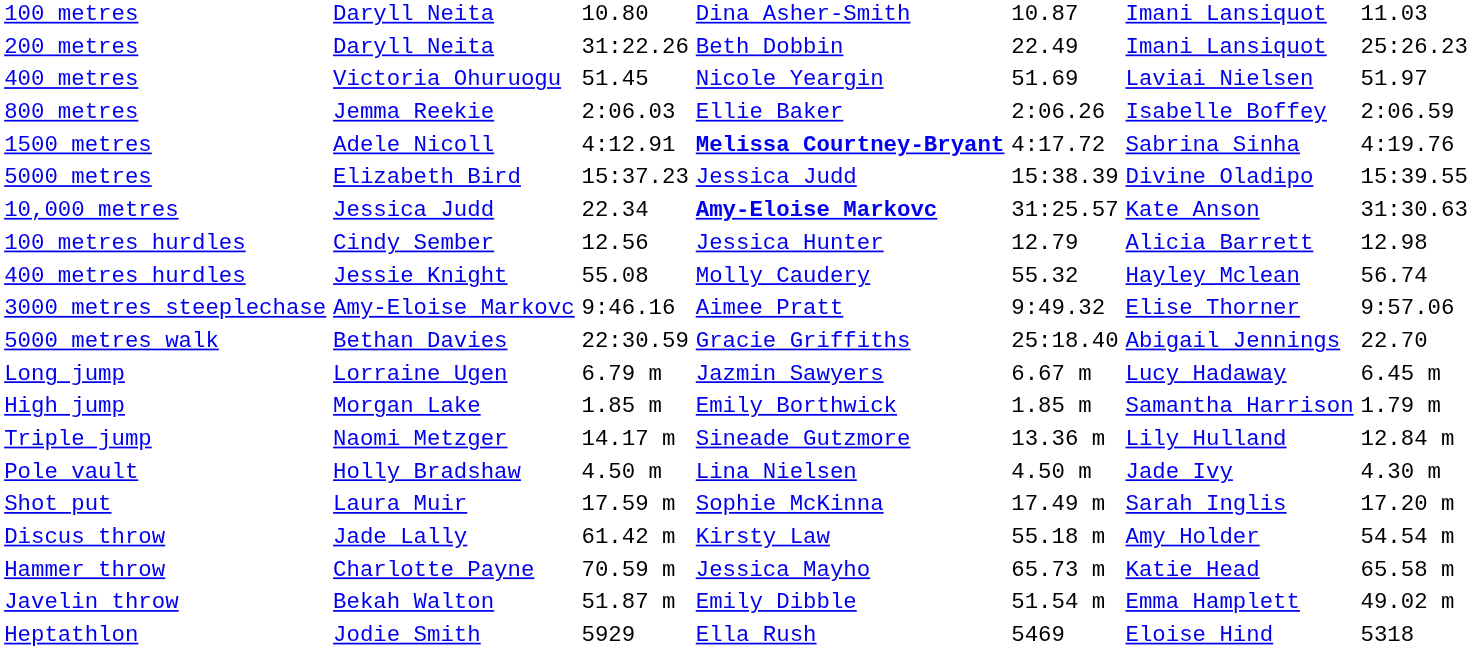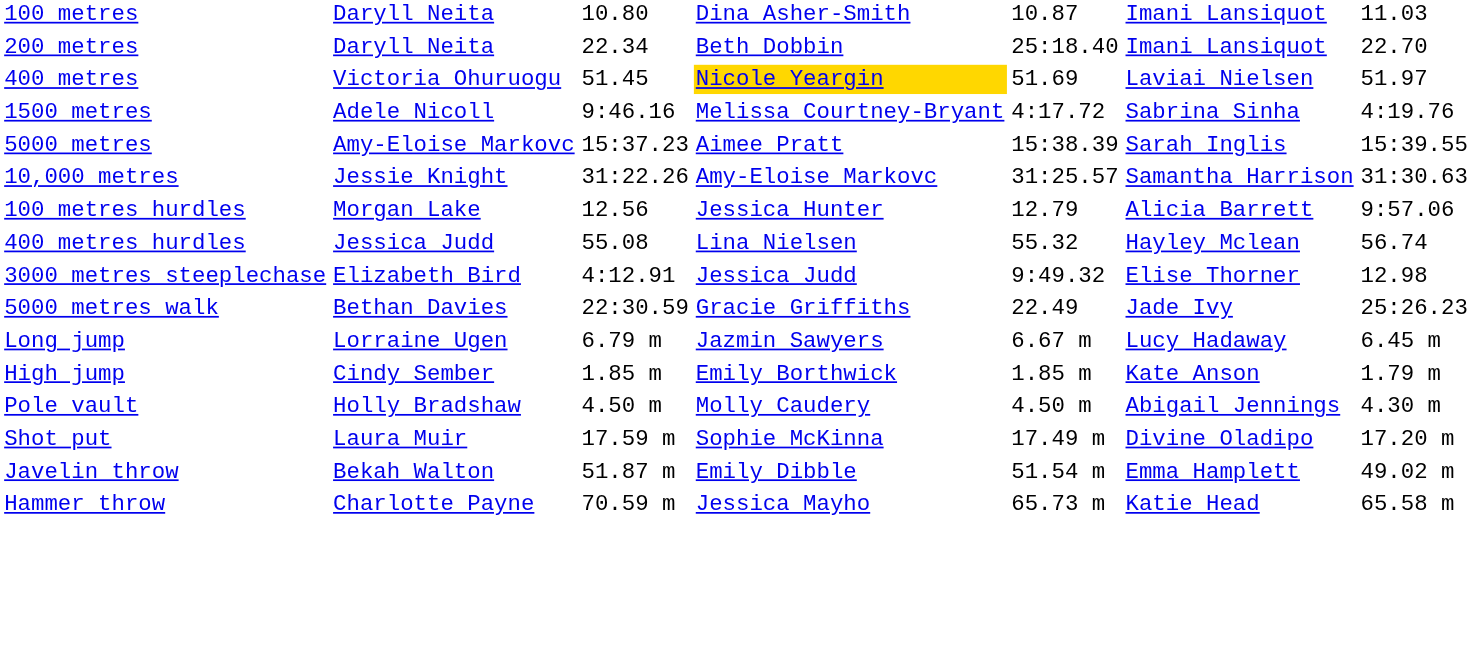 <table>
 <tr>
 <td><a href='#'>100 metres</a></td>
 <td><a href='#'>Daryll Neita</a></td>
 <td>10.80</td>
 <td><a href='#'>Dina Asher-Smith</a></td>
 <td>10.87</td>
 <td><a href='#'>Imani Lansiquot</a></td>
 <td>11.03</td>
 </tr>
 <tr>
 <td><a href='#'>200 metres</a></td>
 <td><a href='#'>Daryll Neita</a></td>
-<td>31:22.26</td>
+<td>22.34</td>
 <td><a href='#'>Beth Dobbin</a></td>
-<td>22.49</td>
+<td>25:18.40 </td>
 <td><a href='#'>Imani Lansiquot</a></td>
-<td>25:26.23</td>
+<td>22.70</td>
 </tr>
 <tr>
 <td><a href='#'>400 metres</a></td>
 <td><a href='#'>Victoria Ohuruogu</a></td>
 <td>51.45</td>
-<td><a href='#'>Nicole Yeargin</a></td>
+<td style="background: gold;"><a href='#'>Nicole Yeargin</a></td>
 <td>51.69</td>
 <td><a href='#'>Laviai Nielsen</a></td>
 <td>51.97</td>
 </tr>
 <tr>
-<td><a href='#'>800 metres</a></td>
-<td><a href='#'>Jemma Reekie</a></td>
-<td>2:06.03</td>
-<td><a href='#'>Ellie Baker</a></td>
-<td>2:06.26</td>
-<td><a href='#'>Isabelle Boffey</a></td>
-<td>2:06.59</td>
-</tr>
-<tr>
 <td><a href='#'>1500 metres</a></td>
 <td><a href='#'>Adele Nicoll</a></td>
-<td>4:12.91</td>
-<td><strong><a href='#'>Melissa Courtney-Bryant</a></strong></td>
+<td>9:46.16</td>
+<td><a href='#'>Melissa Courtney-Bryant</a></td>
 <td>4:17.72</td>
 <td><a href='#'>Sabrina Sinha</a></td>
 <td>4:19.76</td>
 </tr>
 <tr>
 <td><a href='#'>5000 metres</a></td>
-<td><a href='#'>Elizabeth Bird</a></td>
+<td><a href='#'>Amy-Eloise Markovc</a></td>
 <td>15:37.23 </td>
-<td><a href='#'>Jessica Judd</a></td>
+<td><a href='#'>Aimee Pratt</a></td>
 <td>15:38.39</td>
-<td><a href='#'>Divine Oladipo</a></td>
+<td><a href='#'>Sarah Inglis</a></td>
 <td>15:39.55</td>
 </tr>
 <tr>
 <td><a href='#'>10,000 metres</a></td>
-<td><a href='#'>Jessica Judd</a></td>
-<td>22.34</td>
-<td><strong><a href='#'>Amy-Eloise Markovc</a></strong></td>
+<td><a href='#'>Jessie Knight</a></td>
+<td>31:22.26</td>
+<td><a href='#'>Amy-Eloise Markovc</a></td>
 <td>31:25.57 </td>
-<td><a href='#'>Kate Anson</a></td>
+<td><a href='#'>Samantha Harrison</a></td>
 <td>31:30.63</td>
 </tr>
 <tr>
 <td><a href='#'>100 metres hurdles</a></td>
-<td><a href='#'>Cindy Sember</a></td>
+<td><a href='#'>Morgan Lake</a></td>
 <td>12.56</td>
 <td><a href='#'>Jessica Hunter</a></td>
 <td>12.79</td>
 <td><a href='#'>Alicia Barrett</a></td>
-<td>12.98</td>
+<td>9:57.06</td>
 </tr>
 <tr>
 <td><a href='#'>400 metres hurdles</a></td>
-<td><a href='#'>Jessie Knight</a></td>
+<td><a href='#'>Jessica Judd</a></td>
 <td>55.08</td>
-<td><a href='#'>Molly Caudery</a></td>
+<td><a href='#'>Lina Nielsen</a></td>
 <td>55.32</td>
 <td><a href='#'>Hayley Mclean</a></td>
 <td>56.74</td>
 </tr>
 <tr>
 <td><a href='#'>3000 metres steeplechase</a></td>
-<td><a href='#'>Amy-Eloise Markovc</a></td>
-<td>9:46.16</td>
-<td><a href='#'>Aimee Pratt</a></td>
+<td><a href='#'>Elizabeth Bird</a></td>
+<td>4:12.91</td>
+<td><a href='#'>Jessica Judd</a></td>
 <td>9:49.32</td>
 <td><a href='#'>Elise Thorner</a></td>
-<td>9:57.06</td>
+<td>12.98</td>
 </tr>
 <tr>
 <td><a href='#'>5000 metres walk</a></td>
 <td><a href='#'>Bethan Davies</a></td>
 <td>22:30.59</td>
 <td><a href='#'>Gracie Griffiths</a></td>
-<td>25:18.40 </td>
-<td><a href='#'>Abigail Jennings</a></td>
-<td>22.70</td>
+<td>22.49</td>
+<td><a href='#'>Jade Ivy</a></td>
+<td>25:26.23</td>
 </tr>
 <tr>
 <td><a href='#'>Long jump</a></td>
 <td><a href='#'>Lorraine Ugen</a></td>
 <td>6.79 m</td>
 <td><a href='#'>Jazmin Sawyers</a></td>
 <td>6.67 m</td>
 <td><a href='#'>Lucy Hadaway</a></td>
 <td>6.45 m</td>
 </tr>
 <tr>
 <td><a href='#'>High jump</a></td>
-<td><a href='#'>Morgan Lake</a></td>
+<td><a href='#'>Cindy Sember</a></td>
 <td>1.85 m </td>
 <td><a href='#'>Emily Borthwick</a></td>
 <td>1.85 m</td>
-<td><a href='#'>Samantha Harrison</a></td>
+<td><a href='#'>Kate Anson</a></td>
 <td>1.79 m </td>
-</tr>
-<tr>
-<td><a href='#'>Triple jump</a></td>
-<td><a href='#'>Naomi Metzger</a></td>
-<td>14.17 m</td>
-<td><a href='#'>Sineade Gutzmore</a></td>
-<td>13.36 m </td>
-<td><a href='#'>Lily Hulland</a></td>
-<td>12.84 m</td>
 </tr>
 <tr>
 <td><a href='#'>Pole vault</a></td>
 <td><a href='#'>Holly Bradshaw</a></td>
 <td>4.50 m</td>
-<td><a href='#'>Lina Nielsen</a></td>
+<td><a href='#'>Molly Caudery</a></td>
 <td>4.50 m</td>
-<td><a href='#'>Jade Ivy</a></td>
+<td><a href='#'>Abigail Jennings</a></td>
 <td>4.30 m</td>
 </tr>
 <tr>
 <td><a href='#'>Shot put</a></td>
 <td><a href='#'>Laura Muir</a></td>
 <td>17.59 m </td>
 <td><a href='#'>Sophie McKinna</a></td>
 <td>17.49 m </td>
-<td><a href='#'>Sarah Inglis</a></td>
+<td><a href='#'>Divine Oladipo</a></td>
 <td>17.20 m</td>
-</tr>
-<tr>
-<td><a href='#'>Discus throw</a></td>
-<td><a href='#'>Jade Lally</a></td>
-<td>61.42 m</td>
-<td><a href='#'>Kirsty Law</a></td>
-<td>55.18 m</td>
-<td><a href='#'>Amy Holder</a></td>
-<td>54.54 m</td>
-</tr>
-<tr>
-<td><a href='#'>Hammer throw</a></td>
-<td><a href='#'>Charlotte Payne</a></td>
-<td>70.59 m</td>
-<td><a href='#'>Jessica Mayho</a></td>
-<td>65.73 m</td>
-<td><a href='#'>Katie Head</a></td>
-<td>65.58 m</td>
 </tr>
 <tr>
 <td><a href='#'>Javelin throw</a></td>
 <td><a href='#'>Bekah Walton</a></td>
 <td>51.87 m</td>
 <td><a href='#'>Emily Dibble</a></td>
 <td>51.54 m </td>
 <td><a href='#'>Emma Hamplett</a></td>
 <td>49.02 m</td>
 </tr>
 <tr>
-<td><a href='#'>Heptathlon</a></td>
-<td><a href='#'>Jodie Smith</a></td>
-<td>5929 </td>
-<td><a href='#'>Ella Rush</a></td>
-<td>5469</td>
-<td><a href='#'>Eloise Hind</a></td>
-<td>5318</td>
+<td><a href='#'>Hammer throw</a></td>
+<td><a href='#'>Charlotte Payne</a></td>
+<td>70.59 m</td>
+<td><a href='#'>Jessica Mayho</a></td>
+<td>65.73 m</td>
+<td><a href='#'>Katie Head</a></td>
+<td>65.58 m</td>
 </tr>
 </table>
